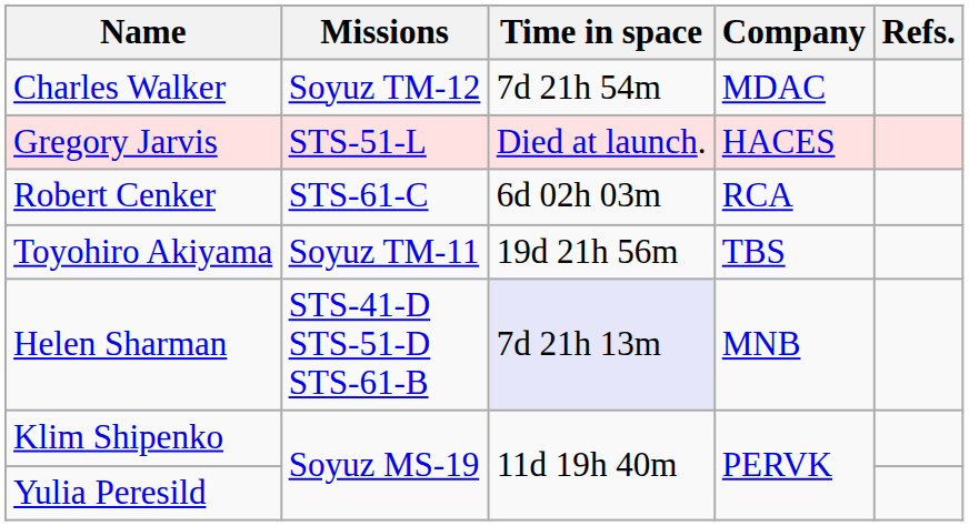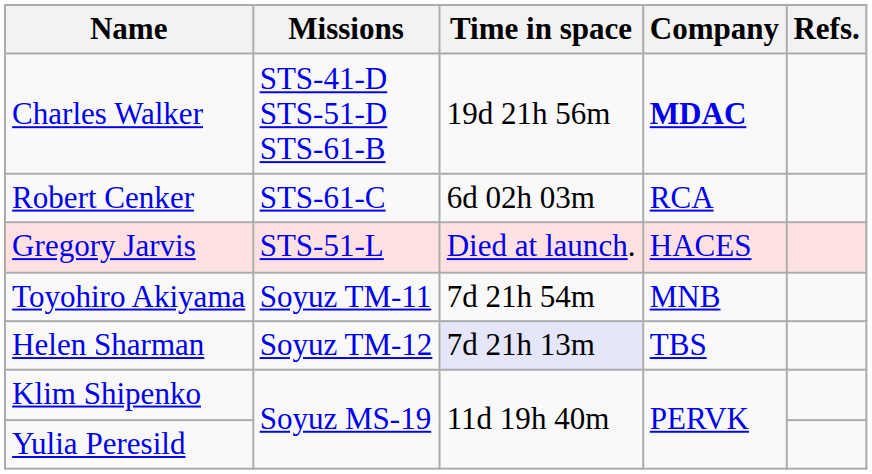 <table class="wikitable">
 <tr>
 <th>Name</th>
 <th>Missions</th>
 <th>Time in space</th>
 <th>Company</th>
 <th>Refs.</th>
 </tr>
 <tr>
 <td> <a href='#'>Charles Walker</a></td>
-<td> <a href='#'>Soyuz TM-12</a></td>
-<td>7d 21h 54m</td>
-<td><a href='#'>MDAC</a></td>
+<td> <a href='#'>STS-41-D</a><br> <a href='#'>STS-51-D</a><br> <a href='#'>STS-61-B</a></td>
+<td>19d 21h 56m</td>
+<td><strong><a href='#'>MDAC</a></strong></td>
+<td></td>
+</tr>
+<tr>
+<td> <a href='#'>Robert Cenker</a></td>
+<td> <a href='#'>STS-61-C</a></td>
+<td>6d 02h 03m</td>
+<td><a href='#'>RCA</a></td>
 <td></td>
 </tr>
 <tr>
 <td bgcolor=#ffe1e1> <a href='#'>Gregory Jarvis</a></td>
 <td bgcolor=#ffe1e1> <a href='#'>STS-51-L</a></td>
 <td bgcolor=#ffe1e1><a href='#'>Died at launch</a>.</td>
 <td bgcolor=#ffe1e1><a href='#'>HACES</a></td>
 <td bgcolor=#ffe1e1></td>
 </tr>
 <tr>
-<td> <a href='#'>Robert Cenker</a></td>
-<td> <a href='#'>STS-61-C</a></td>
-<td>6d 02h 03m</td>
-<td><a href='#'>RCA</a></td>
-<td></td>
-</tr>
-<tr>
 <td> <a href='#'>Toyohiro Akiyama</a></td>
 <td> <a href='#'>Soyuz TM-11</a></td>
-<td>19d 21h 56m</td>
-<td><a href='#'>TBS</a></td>
+<td>7d 21h 54m</td>
+<td><a href='#'>MNB</a></td>
 <td></td>
 </tr>
 <tr>
 <td> <a href='#'>Helen Sharman</a></td>
-<td> <a href='#'>STS-41-D</a><br> <a href='#'>STS-51-D</a><br> <a href='#'>STS-61-B</a></td>
+<td> <a href='#'>Soyuz TM-12</a></td>
 <td style="background: lavender;">7d 21h 13m</td>
-<td><a href='#'>MNB</a></td>
+<td><a href='#'>TBS</a></td>
 <td></td>
 </tr>
 <tr>
 <td> <a href='#'>Klim Shipenko</a></td>
 <td rowspan="2"> <a href='#'>Soyuz MS-19</a></td>
 <td rowspan="2">11d 19h 40m</td>
 <td rowspan="2"><a href='#'>PERVK</a></td>
 <td></td>
 </tr>
 <tr>
 <td> <a href='#'>Yulia Peresild</a></td>
 <td></td>
 </tr>
 </table>
